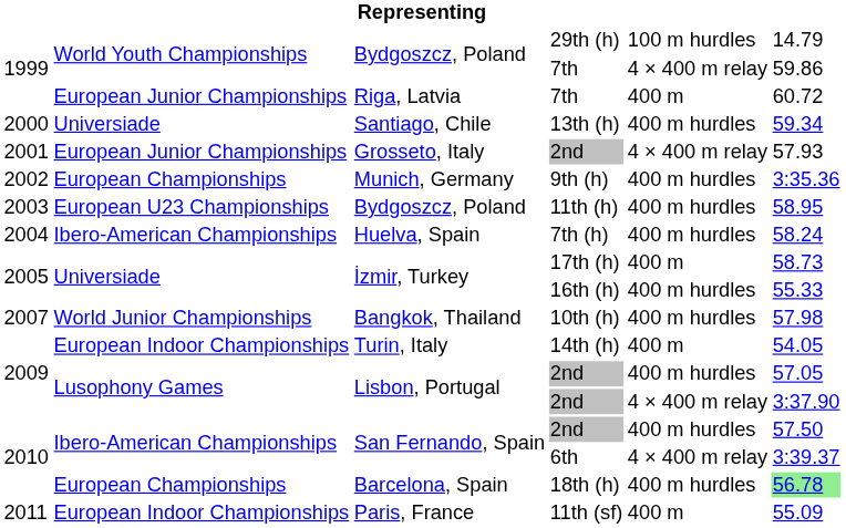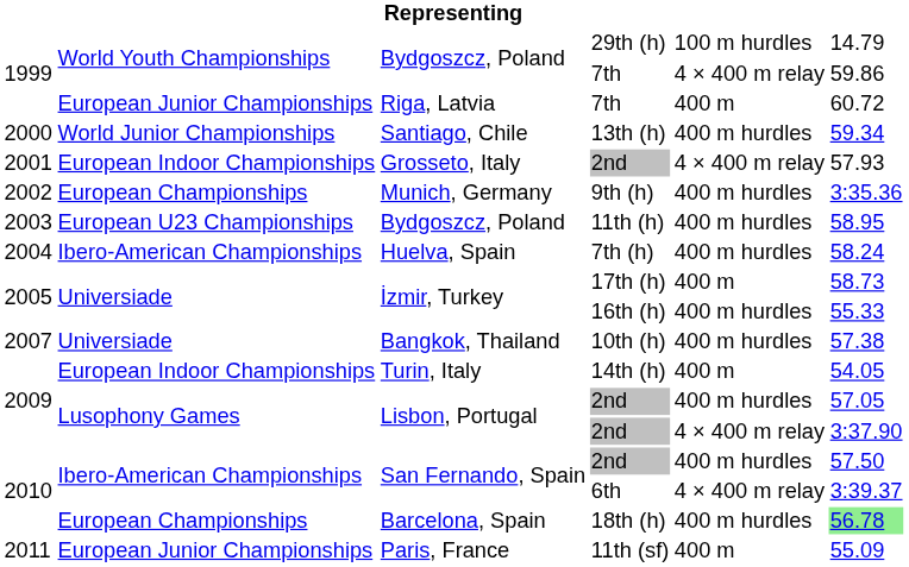 <table>
 <tr>
 <th colspan="6">Representing </th>
 </tr>
 <tr>
 <td rowspan=3>1999</td>
 <td rowspan=2><a href='#'>World Youth Championships</a></td>
 <td rowspan=2><a href='#'>Bydgoszcz</a>, Poland</td>
 <td>29th (h)</td>
 <td>100 m hurdles</td>
 <td>14.79</td>
 </tr>
 <tr>
 <td>7th</td>
 <td>4 × 400 m relay</td>
 <td>59.86</td>
 </tr>
 <tr>
 <td><a href='#'>European Junior Championships</a></td>
 <td><a href='#'>Riga</a>, Latvia</td>
 <td>7th</td>
 <td>400 m</td>
 <td>60.72</td>
 </tr>
 <tr>
 <td>2000</td>
-<td><a href='#'>Universiade</a></td>
+<td><a href='#'>World Junior Championships</a></td>
 <td><a href='#'>Santiago</a>, Chile</td>
 <td>13th (h)</td>
 <td>400 m hurdles</td>
 <td><a href='#'>59.34</a></td>
 </tr>
 <tr>
 <td>2001</td>
-<td><a href='#'>European Junior Championships</a></td>
+<td><a href='#'>European Indoor Championships</a></td>
 <td><a href='#'>Grosseto</a>, Italy</td>
 <td bgcolor=silver>2nd</td>
 <td>4 × 400 m relay</td>
 <td>57.93</td>
 </tr>
 <tr>
 <td>2002</td>
 <td><a href='#'>European Championships</a></td>
 <td><a href='#'>Munich</a>, Germany</td>
 <td>9th (h)</td>
 <td>400 m hurdles</td>
 <td><a href='#'>3:35.36</a></td>
 </tr>
 <tr>
 <td>2003</td>
 <td><a href='#'>European U23 Championships</a></td>
 <td><a href='#'>Bydgoszcz</a>, Poland</td>
 <td>11th (h)</td>
 <td>400 m hurdles</td>
 <td><a href='#'>58.95</a></td>
 </tr>
 <tr>
 <td>2004</td>
 <td><a href='#'>Ibero-American Championships</a></td>
 <td><a href='#'>Huelva</a>, Spain</td>
 <td>7th (h)</td>
 <td>400 m hurdles</td>
 <td><a href='#'>58.24</a></td>
 </tr>
 <tr>
 <td rowspan=2>2005</td>
 <td rowspan=2><a href='#'>Universiade</a></td>
 <td rowspan=2><a href='#'>İzmir</a>, Turkey</td>
 <td>17th (h)</td>
 <td>400 m</td>
 <td><a href='#'>58.73</a></td>
 </tr>
 <tr>
 <td>16th (h)</td>
 <td>400 m hurdles</td>
 <td><a href='#'>55.33</a></td>
 </tr>
 <tr>
 <td>2007</td>
-<td><a href='#'>World Junior Championships</a></td>
+<td><a href='#'>Universiade</a></td>
 <td><a href='#'>Bangkok</a>, Thailand</td>
 <td>10th (h)</td>
 <td>400 m hurdles</td>
-<td><a href='#'>57.98</a></td>
+<td><a href='#'>57.38</a></td>
 </tr>
 <tr>
 <td rowspan=3>2009</td>
 <td><a href='#'>European Indoor Championships</a></td>
 <td><a href='#'>Turin</a>, Italy</td>
 <td>14th (h)</td>
 <td>400 m</td>
 <td><a href='#'>54.05</a></td>
 </tr>
 <tr>
 <td rowspan=2><a href='#'>Lusophony Games</a></td>
 <td rowspan=2><a href='#'>Lisbon</a>, Portugal</td>
 <td bgcolor=silver>2nd</td>
 <td>400 m hurdles</td>
 <td><a href='#'>57.05</a></td>
 </tr>
 <tr>
 <td bgcolor=silver>2nd</td>
 <td>4 × 400 m relay</td>
 <td><a href='#'>3:37.90</a></td>
 </tr>
 <tr>
 <td rowspan=3>2010</td>
 <td rowspan=2><a href='#'>Ibero-American Championships</a></td>
 <td rowspan=2><a href='#'>San Fernando</a>, Spain</td>
 <td bgcolor=silver>2nd</td>
 <td>400 m hurdles</td>
 <td><a href='#'>57.50</a></td>
 </tr>
 <tr>
 <td>6th</td>
 <td>4 × 400 m relay</td>
 <td><a href='#'>3:39.37</a></td>
 </tr>
 <tr>
 <td><a href='#'>European Championships</a></td>
 <td><a href='#'>Barcelona</a>, Spain</td>
 <td>18th (h)</td>
 <td>400 m hurdles</td>
 <td style="background: lightgreen;"><a href='#'>56.78</a></td>
 </tr>
 <tr>
 <td>2011</td>
-<td><a href='#'>European Indoor Championships</a></td>
+<td><a href='#'>European Junior Championships</a></td>
 <td><a href='#'>Paris</a>, France</td>
 <td>11th (sf)</td>
 <td>400 m</td>
 <td><a href='#'>55.09</a></td>
 </tr>
 </table>
